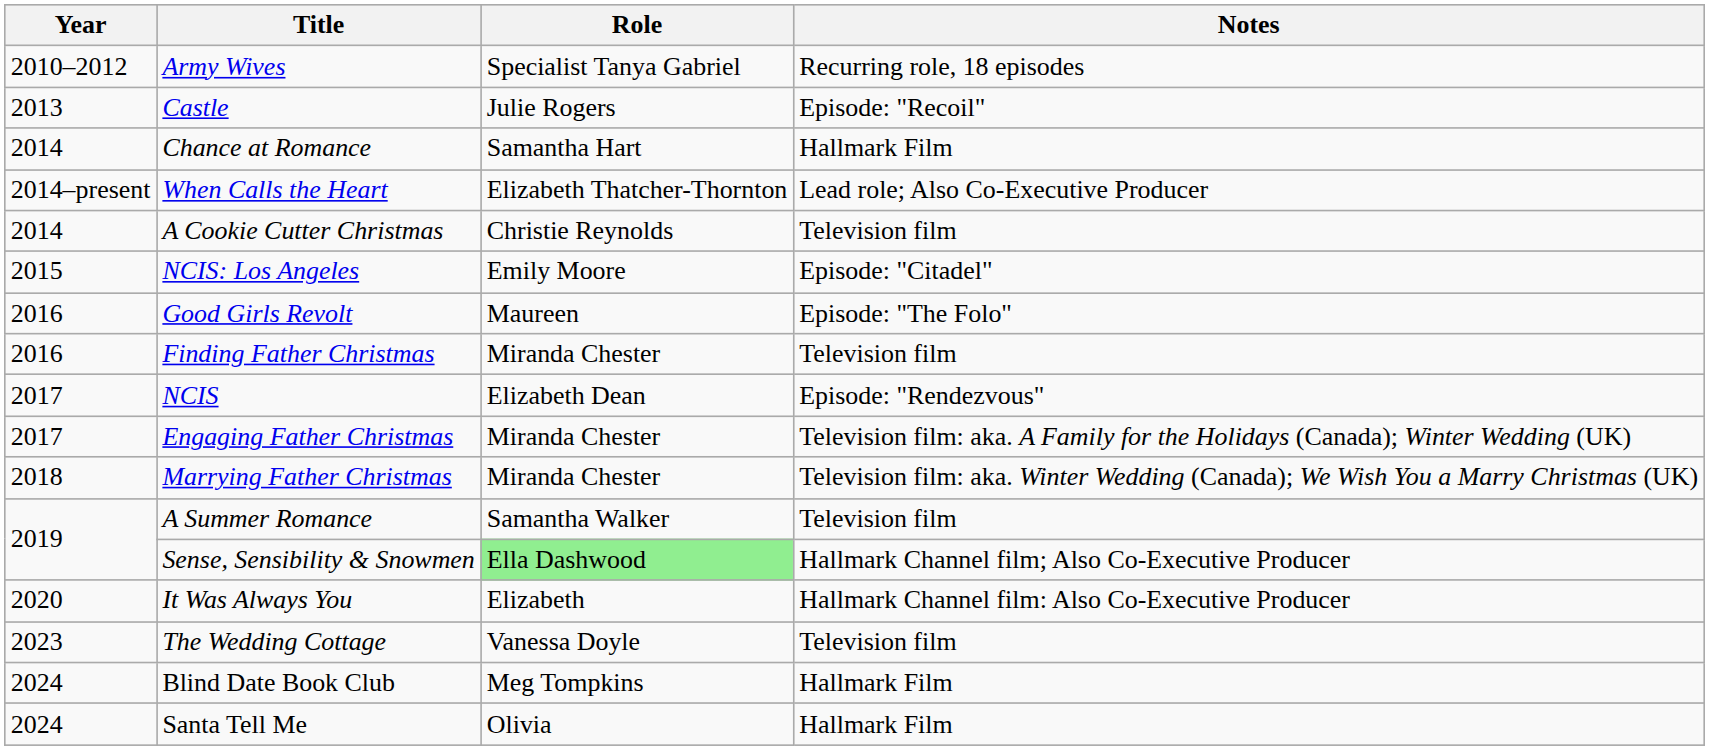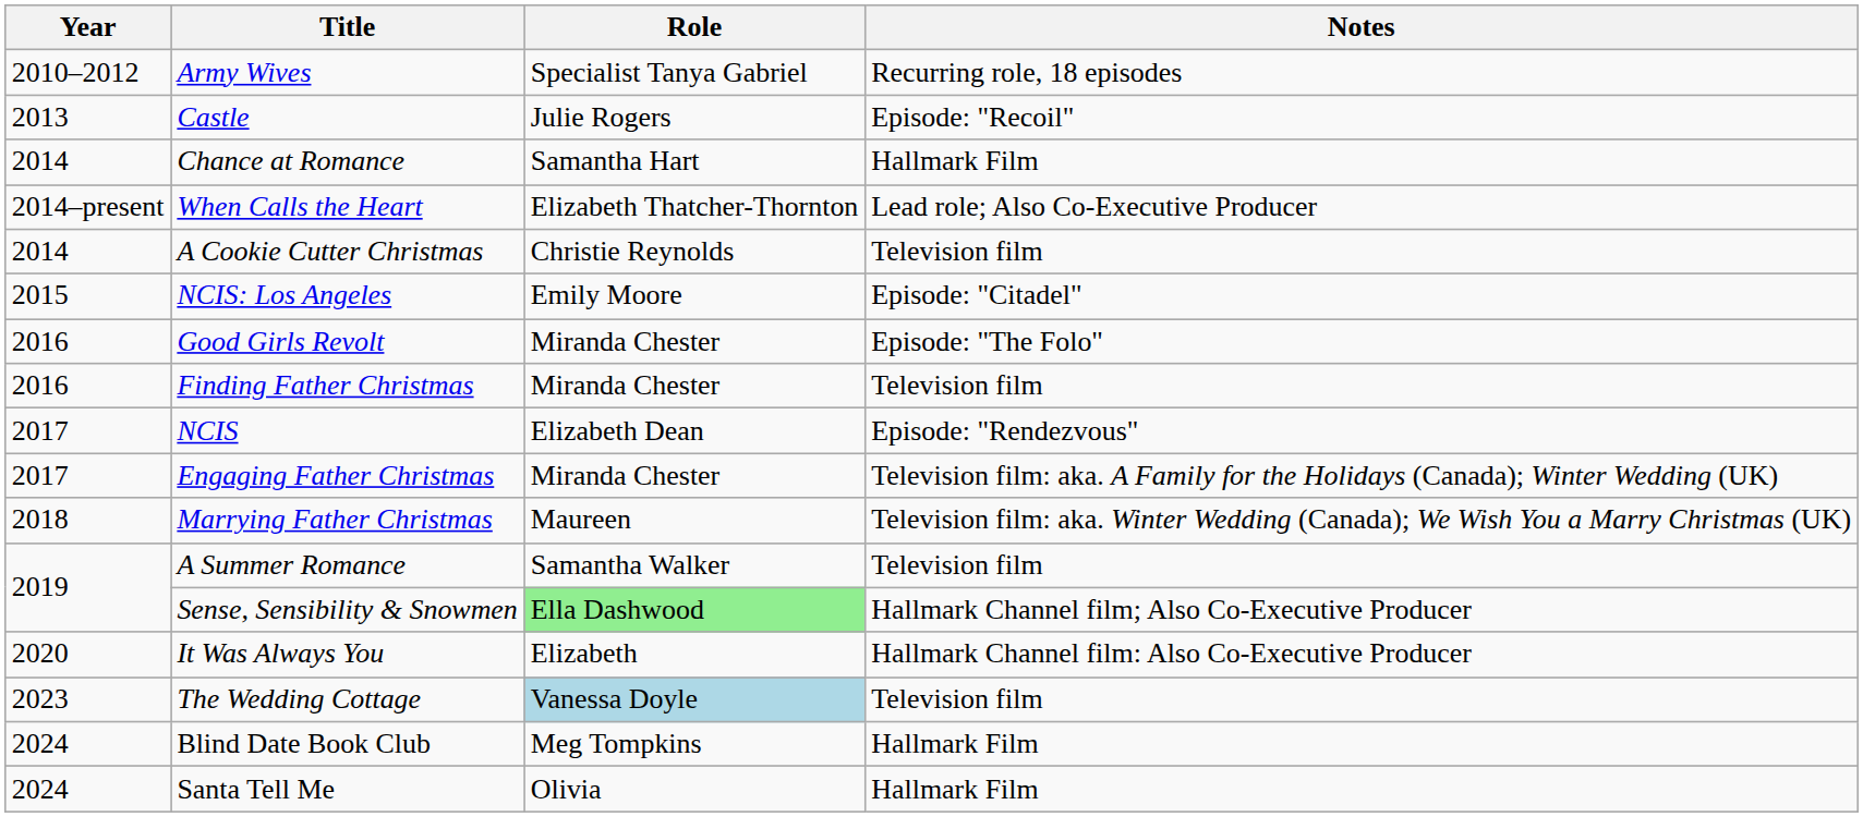 <table class="wikitable sortable">
 <tr>
 <th>Year</th>
 <th>Title</th>
 <th>Role</th>
 <th class="unsortable">Notes</th>
 </tr>
 <tr>
 <td>2010–2012</td>
 <td><em><a href='#'>Army Wives</a></em></td>
 <td>Specialist Tanya Gabriel</td>
 <td>Recurring role, 18 episodes</td>
 </tr>
 <tr>
 <td>2013</td>
 <td><em><a href='#'>Castle</a></em></td>
 <td>Julie Rogers</td>
 <td>Episode: "Recoil"</td>
 </tr>
 <tr>
 <td>2014</td>
 <td><em>Chance at Romance</em></td>
 <td>Samantha Hart</td>
 <td>Hallmark Film</td>
 </tr>
 <tr>
 <td>2014–present</td>
 <td><em><a href='#'>When Calls the Heart</a></em></td>
 <td>Elizabeth Thatcher-Thornton</td>
 <td>Lead role; Also Co-Executive Producer</td>
 </tr>
 <tr>
 <td>2014</td>
 <td><em>A Cookie Cutter Christmas</em></td>
 <td>Christie Reynolds</td>
 <td>Television film</td>
 </tr>
 <tr>
 <td>2015</td>
 <td><em><a href='#'>NCIS: Los Angeles</a></em></td>
 <td>Emily Moore</td>
 <td>Episode: "Citadel"</td>
 </tr>
 <tr>
 <td>2016</td>
 <td><em><a href='#'>Good Girls Revolt</a></em></td>
-<td>Maureen</td>
+<td>Miranda Chester</td>
 <td>Episode: "The Folo"</td>
 </tr>
 <tr>
 <td>2016</td>
 <td><em><a href='#'>Finding Father Christmas</a></em></td>
 <td>Miranda Chester</td>
 <td>Television film</td>
 </tr>
 <tr>
 <td>2017</td>
 <td><em><a href='#'>NCIS</a></em></td>
 <td>Elizabeth Dean</td>
 <td>Episode: "Rendezvous"</td>
 </tr>
 <tr>
 <td>2017</td>
 <td><em><a href='#'>Engaging Father Christmas</a></em></td>
 <td>Miranda Chester</td>
 <td>Television film: aka. <em>A Family for the Holidays</em> (Canada); <em>Winter Wedding</em> (UK)</td>
 </tr>
 <tr>
 <td>2018</td>
 <td><em><a href='#'>Marrying Father Christmas</a></em></td>
-<td>Miranda Chester</td>
+<td>Maureen</td>
 <td>Television film: aka. <em>Winter Wedding</em> (Canada); <em>We Wish You a Marry Christmas</em> (UK)</td>
 </tr>
 <tr>
 <td rowspan="2">2019</td>
 <td><em>A Summer Romance</em></td>
 <td>Samantha Walker</td>
 <td>Television film</td>
 </tr>
 <tr>
 <td><em>Sense, Sensibility & Snowmen</em></td>
 <td style="background: lightgreen;">Ella Dashwood</td>
 <td>Hallmark Channel film; Also Co-Executive Producer</td>
 </tr>
 <tr>
 <td>2020</td>
 <td><em>It Was Always You</em></td>
 <td>Elizabeth</td>
 <td>Hallmark Channel film: Also Co-Executive Producer</td>
 </tr>
 <tr>
 <td>2023</td>
 <td><em>The Wedding Cottage</em></td>
-<td>Vanessa Doyle</td>
+<td style="background: lightblue;">Vanessa Doyle</td>
 <td>Television film</td>
 </tr>
 <tr>
 <td>2024</td>
 <td>Blind Date Book Club</td>
 <td>Meg Tompkins</td>
 <td>Hallmark Film</td>
 </tr>
 <tr>
 <td>2024</td>
 <td>Santa Tell Me</td>
 <td>Olivia</td>
 <td>Hallmark Film</td>
 </tr>
 </table>
